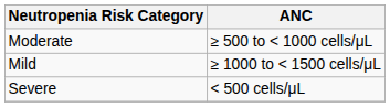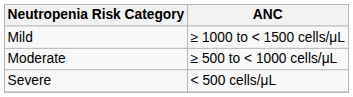 <table class="wikitable">
 <tr>
 <th>Neutropenia Risk Category</th>
 <th>ANC</th>
 </tr>
 <tr>
+<td>Mild</td>
+<td>≥ 1000 to < 1500 cells/μL</td>
+</tr>
+<tr>
 <td>Moderate</td>
 <td>≥ 500 to < 1000 cells/μL</td>
-</tr>
-<tr>
-<td>Mild</td>
-<td>≥ 1000 to < 1500 cells/μL</td>
 </tr>
 <tr>
 <td>Severe</td>
 <td>< 500 cells/μL</td>
 </tr>
 <tr>
 </tr>
 </table>
